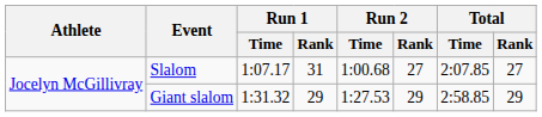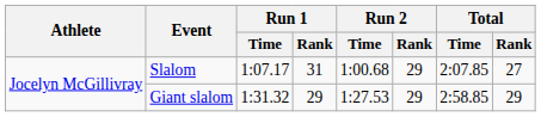 <table class="wikitable" style="font-size:90%">
 <tr>
 <th rowspan=2>Athlete</th>
 <th rowspan=2>Event</th>
 <th colspan=2>Run 1</th>
 <th colspan=2>Run 2</th>
 <th colspan=2>Total</th>
 </tr>
 <tr style="font-size:95%">
 <th>Time</th>
 <th>Rank</th>
 <th>Time</th>
 <th>Rank</th>
 <th>Time</th>
 <th>Rank</th>
 </tr>
 <tr align=center>
 <td align="left" rowspan="2"><a href='#'>Jocelyn McGillivray</a></td>
 <td align="left"><a href='#'>Slalom</a></td>
 <td>1:07.17</td>
 <td>31</td>
 <td>1:00.68</td>
-<td>27</td>
+<td>29</td>
 <td>2:07.85</td>
 <td>27</td>
 </tr>
 <tr align=center>
 <td align="left"><a href='#'>Giant slalom</a></td>
 <td>1:31.32</td>
 <td>29</td>
 <td>1:27.53</td>
 <td>29</td>
 <td>2:58.85</td>
 <td>29</td>
 </tr>
 </table>
